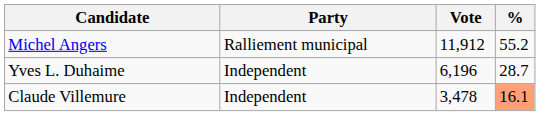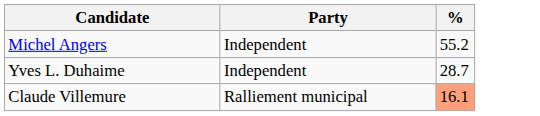 <table class="wikitable">
 <tr>
 <th bgcolor="#DDDDFF" width="200px">Candidate</th>
 <th bgcolor="#DDDDFF" width="200px">Party</th>
-<th bgcolor="#DDDDFF" width="50px">Vote</th>
 <th bgcolor="#DDDDFF" width="30px">%</th>
 </tr>
 <tr>
 <td><a href='#'>Michel Angers</a></td>
-<td>Ralliement municipal</td>
-<td>11,912</td>
+<td>Independent</td>
 <td>55.2</td>
 </tr>
 <tr>
 <td>Yves L. Duhaime</td>
 <td>Independent</td>
-<td>6,196</td>
 <td>28.7</td>
 </tr>
 <tr>
 <td>Claude Villemure</td>
-<td>Independent</td>
-<td>3,478</td>
+<td>Ralliement municipal</td>
 <td style="background: lightsalmon;">16.1</td>
 </tr>
 </table>
